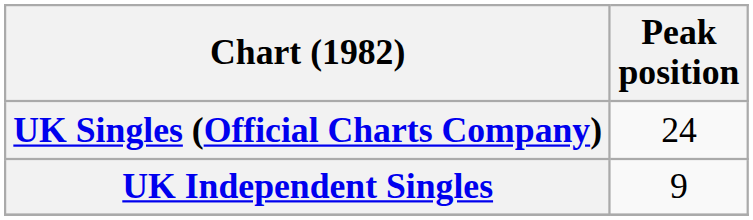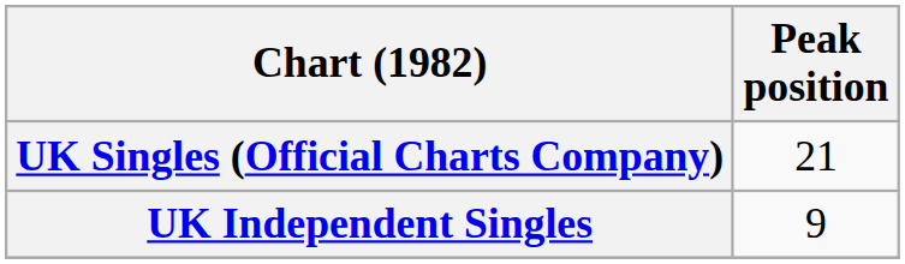 <table class="wikitable sortable plainrowheaders" style="text-align:center">
 <tr>
 <th scope="col">Chart (1982)</th>
 <th scope="col">Peak<br>position</th>
 </tr>
 <tr>
 <th scope="row"><a href='#'>UK Singles</a> (<a href='#'>Official Charts Company</a>)</th>
-<td>24</td>
+<td>21</td>
 </tr>
 <tr>
 <th scope="row"><a href='#'>UK Independent Singles</a></th>
 <td>9</td>
 </tr>
 <tr>
 </tr>
 </table>
